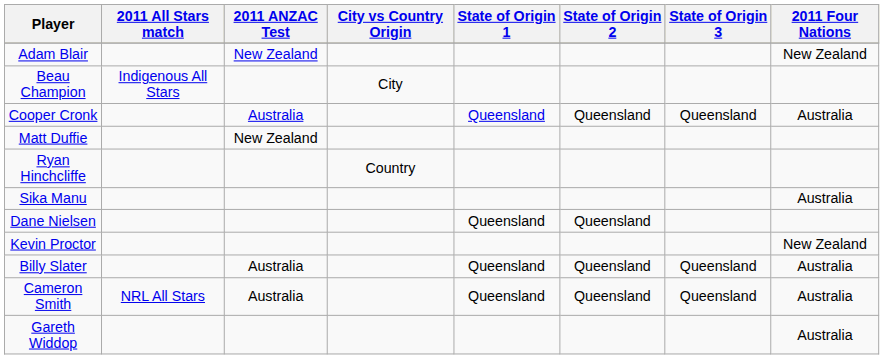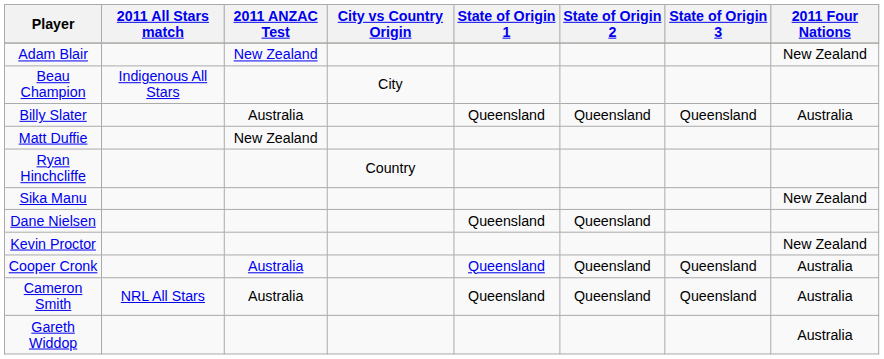 <table class="wikitable"  style="width:100%; font-size:90%; text-align:center">
 <tr style="background:#bdb76b;">
 <th>Player</th>
 <th><a href='#'>2011 All Stars match</a></th>
 <th><a href='#'>2011 ANZAC Test</a></th>
 <th><a href='#'>City vs Country Origin</a></th>
 <th><a href='#'>State of Origin 1</a></th>
 <th><a href='#'>State of Origin 2</a></th>
 <th><a href='#'>State of Origin 3</a></th>
 <th><a href='#'>2011 Four Nations</a></th>
 </tr>
 <tr style="text-align:center">
 </tr>
 <tr>
 <td><a href='#'>Adam Blair</a></td>
 <td></td>
 <td><a href='#'>New Zealand</a></td>
 <td></td>
 <td></td>
 <td></td>
 <td></td>
 <td>New Zealand</td>
 </tr>
 <tr>
 <td><a href='#'>Beau Champion</a></td>
 <td><a href='#'>Indigenous All Stars</a></td>
 <td></td>
 <td>City</td>
 <td></td>
 <td></td>
 <td></td>
 <td></td>
 </tr>
 <tr>
-<td><a href='#'>Cooper Cronk</a></td>
+<td><a href='#'>Billy Slater</a></td>
 <td></td>
-<td><a href='#'>Australia</a></td>
+<td>Australia</td>
 <td></td>
-<td><a href='#'>Queensland</a></td>
+<td>Queensland</td>
 <td>Queensland</td>
 <td>Queensland</td>
 <td>Australia</td>
 </tr>
 <tr>
 <td><a href='#'>Matt Duffie</a></td>
 <td></td>
 <td>New Zealand</td>
 <td></td>
 <td></td>
 <td></td>
 <td></td>
 <td></td>
 </tr>
 <tr>
 <td><a href='#'>Ryan Hinchcliffe</a></td>
 <td></td>
 <td></td>
 <td>Country</td>
 <td></td>
 <td></td>
 <td></td>
 <td></td>
 </tr>
 <tr>
 <td><a href='#'>Sika Manu</a></td>
 <td></td>
 <td></td>
 <td></td>
 <td></td>
 <td></td>
 <td></td>
-<td>Australia</td>
+<td>New Zealand</td>
 </tr>
 <tr>
 <td><a href='#'>Dane Nielsen</a></td>
 <td></td>
 <td></td>
 <td></td>
 <td>Queensland</td>
 <td>Queensland</td>
 <td></td>
 <td></td>
 </tr>
 <tr>
 <td><a href='#'>Kevin Proctor</a></td>
 <td></td>
 <td></td>
 <td></td>
 <td></td>
 <td></td>
 <td></td>
 <td>New Zealand</td>
 </tr>
 <tr>
-<td><a href='#'>Billy Slater</a></td>
+<td><a href='#'>Cooper Cronk</a></td>
 <td></td>
-<td>Australia</td>
+<td><a href='#'>Australia</a></td>
 <td></td>
-<td>Queensland</td>
+<td><a href='#'>Queensland</a></td>
 <td>Queensland</td>
 <td>Queensland</td>
 <td>Australia</td>
 </tr>
 <tr>
 <td><a href='#'>Cameron Smith</a></td>
 <td><a href='#'>NRL All Stars</a></td>
 <td>Australia</td>
 <td></td>
 <td>Queensland</td>
 <td>Queensland</td>
 <td>Queensland</td>
 <td>Australia</td>
 </tr>
 <tr>
 <td><a href='#'>Gareth Widdop</a></td>
 <td></td>
 <td></td>
 <td></td>
 <td></td>
 <td></td>
 <td></td>
 <td>Australia</td>
 </tr>
 </table>
